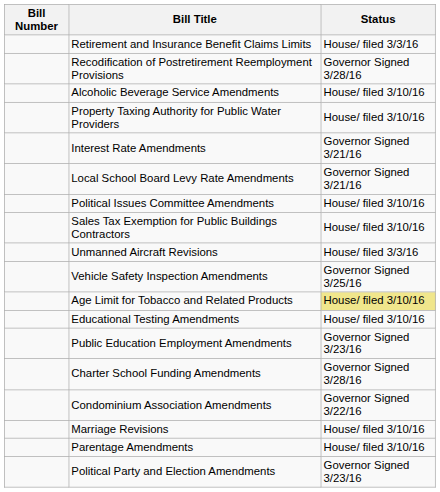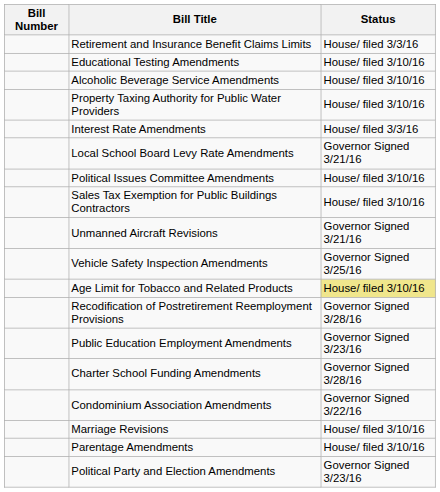 <table class="wikitable">
 <tr>
 <th>Bill Number</th>
 <th>Bill Title</th>
 <th>Status</th>
 </tr>
 <tr>
 <td></td>
 <td>Retirement and Insurance Benefit Claims Limits</td>
 <td>House/ filed 3/3/16</td>
 </tr>
 <tr>
 <td></td>
-<td>Recodification of Postretirement Reemployment Provisions</td>
-<td>Governor Signed 3/28/16</td>
+<td>Educational Testing Amendments</td>
+<td>House/ filed 3/10/16</td>
 </tr>
 <tr>
 <td></td>
 <td>Alcoholic Beverage Service Amendments</td>
 <td>House/ filed 3/10/16</td>
 </tr>
 <tr>
 <td></td>
 <td>Property Taxing Authority for Public Water Providers</td>
 <td>House/ filed 3/10/16</td>
 </tr>
 <tr>
 <td></td>
 <td>Interest Rate Amendments</td>
-<td>Governor Signed 3/21/16</td>
+<td>House/ filed 3/3/16</td>
 </tr>
 <tr>
 <td></td>
 <td>Local School Board Levy Rate Amendments</td>
 <td>Governor Signed 3/21/16</td>
 </tr>
 <tr>
 <td></td>
 <td>Political Issues Committee Amendments</td>
 <td>House/ filed 3/10/16</td>
 </tr>
 <tr>
 <td></td>
 <td>Sales Tax Exemption for Public Buildings Contractors</td>
 <td>House/ filed 3/10/16</td>
 </tr>
 <tr>
 <td></td>
 <td>Unmanned Aircraft Revisions</td>
-<td>House/ filed 3/3/16</td>
+<td>Governor Signed 3/21/16</td>
 </tr>
 <tr>
 <td></td>
 <td>Vehicle Safety Inspection Amendments</td>
 <td>Governor Signed 3/25/16</td>
 </tr>
 <tr>
 <td></td>
 <td>Age Limit for Tobacco and Related Products</td>
 <td style="background: khaki;">House/ filed 3/10/16</td>
 </tr>
 <tr>
 <td></td>
-<td>Educational Testing Amendments</td>
-<td>House/ filed 3/10/16</td>
+<td>Recodification of Postretirement Reemployment Provisions</td>
+<td>Governor Signed 3/28/16</td>
 </tr>
 <tr>
 <td></td>
 <td>Public Education Employment Amendments</td>
 <td>Governor Signed 3/23/16</td>
 </tr>
 <tr>
 <td></td>
 <td>Charter School Funding Amendments</td>
 <td>Governor Signed 3/28/16</td>
 </tr>
 <tr>
 <td></td>
 <td>Condominium Association Amendments</td>
 <td>Governor Signed 3/22/16</td>
 </tr>
 <tr>
 <td></td>
 <td>Marriage Revisions</td>
 <td>House/ filed 3/10/16</td>
 </tr>
 <tr>
 <td></td>
 <td>Parentage Amendments</td>
 <td>House/ filed 3/10/16</td>
 </tr>
 <tr>
 <td></td>
 <td>Political Party and Election Amendments</td>
 <td>Governor Signed 3/23/16</td>
 </tr>
 </table>
